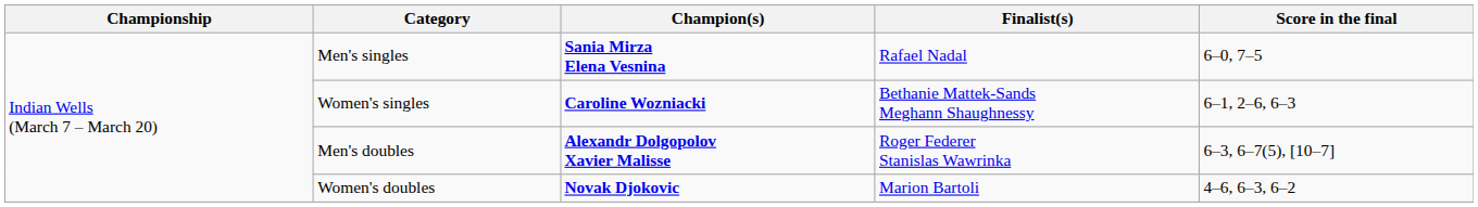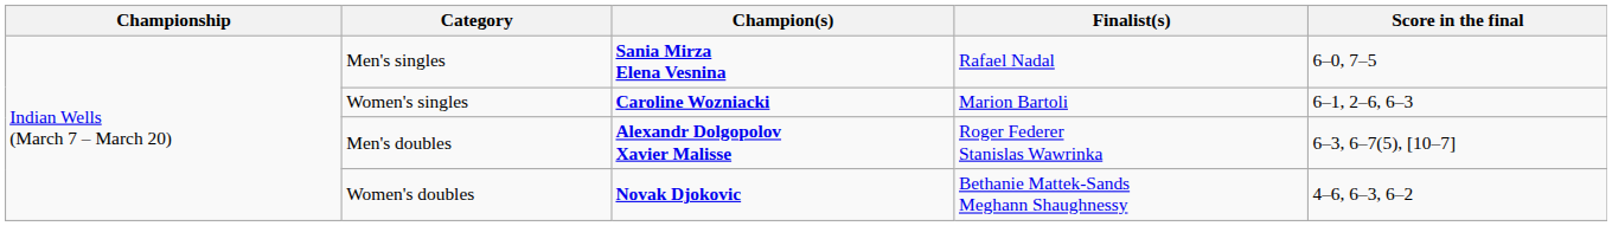 <table class="wikitable" style="font-size:90%;" width=100%>
 <tr>
 <th>Championship</th>
 <th>Category</th>
 <th>Champion(s)</th>
 <th>Finalist(s)</th>
 <th>Score in the final</th>
 </tr>
 <tr>
 <td rowspan="4"><a href='#'>Indian Wells</a><br>(March 7 – March 20)</td>
 <td>Men's singles</td>
 <td> <strong><a href='#'>Sania Mirza</a></strong> <br> <strong><a href='#'>Elena Vesnina</a></strong></td>
 <td> <a href='#'>Rafael Nadal</a></td>
 <td>6–0, 7–5</td>
 </tr>
 <tr>
 <td>Women's singles</td>
 <td> <strong><a href='#'>Caroline Wozniacki</a></strong></td>
-<td> <a href='#'>Bethanie Mattek-Sands</a> <br> <a href='#'>Meghann Shaughnessy</a></td>
+<td> <a href='#'>Marion Bartoli</a></td>
 <td>6–1, 2–6, 6–3</td>
 </tr>
 <tr>
 <td>Men's doubles</td>
 <td> <strong><a href='#'>Alexandr Dolgopolov</a></strong> <br> <strong><a href='#'>Xavier Malisse</a></strong></td>
 <td> <a href='#'>Roger Federer</a> <br> <a href='#'>Stanislas Wawrinka</a></td>
 <td>6–3, 6–7(5), [10–7]</td>
 </tr>
 <tr>
 <td>Women's doubles</td>
 <td> <strong><a href='#'>Novak Djokovic</a> </strong></td>
-<td> <a href='#'>Marion Bartoli</a></td>
+<td> <a href='#'>Bethanie Mattek-Sands</a> <br> <a href='#'>Meghann Shaughnessy</a></td>
 <td>4–6, 6–3, 6–2</td>
 </tr>
 </table>
